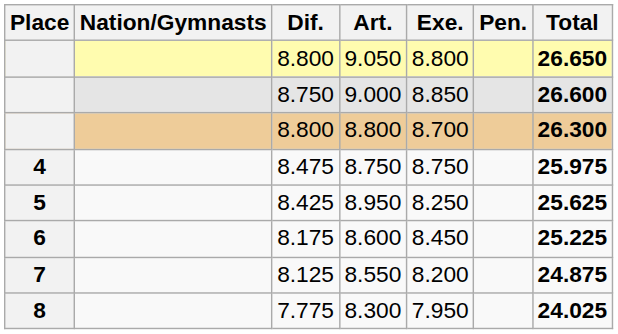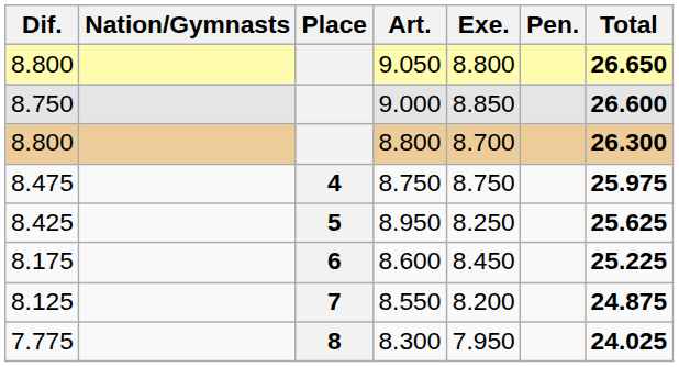 <table class="wikitable sortable" style="text-align:center">
 <tr>
+<th scope=col>Dif.</th>
+<th scope=col>Nation/Gymnasts</th>
 <th scope=col>Place</th>
-<th scope=col>Nation/Gymnasts</th>
-<th scope=col>Dif.</th>
 <th scope=col>Art.</th>
 <th scope=col>Exe.</th>
 <th scope=col>Pen.</th>
 <th scope=col>Total</th>
 </tr>
 <tr bgcolor=fffcaf>
+<td>8.800</td>
+<td align=left></td>
 <th scope=row></th>
-<td align=left></td>
-<td>8.800</td>
 <td>9.050</td>
 <td>8.800</td>
 <td></td>
 <td><strong>26.650</strong></td>
 </tr>
 <tr bgcolor=e5e5e5>
+<td>8.750</td>
+<td align=left></td>
 <th scope=row></th>
-<td align=left></td>
-<td>8.750</td>
 <td>9.000</td>
 <td>8.850</td>
 <td></td>
 <td><strong>26.600</strong></td>
 </tr>
 <tr bgcolor=eecc99>
+<td>8.800</td>
+<td align=left></td>
 <th scope=row></th>
-<td align=left></td>
-<td>8.800</td>
 <td>8.800</td>
 <td>8.700</td>
 <td></td>
 <td><strong>26.300</strong></td>
 </tr>
 <tr>
+<td>8.475</td>
+<td align=left></td>
 <th scope=row><strong>4</strong></th>
-<td align=left></td>
-<td>8.475</td>
 <td>8.750</td>
 <td>8.750</td>
 <td></td>
 <td><strong>25.975</strong></td>
 </tr>
 <tr>
+<td>8.425</td>
+<td align=left></td>
 <th scope=row><strong>5</strong></th>
-<td align=left></td>
-<td>8.425</td>
 <td>8.950</td>
 <td>8.250</td>
 <td></td>
 <td><strong>25.625</strong></td>
 </tr>
 <tr>
+<td>8.175</td>
+<td align=left></td>
 <th scope=row><strong>6</strong></th>
-<td align=left></td>
-<td>8.175</td>
 <td>8.600</td>
 <td>8.450</td>
 <td></td>
 <td><strong>25.225</strong></td>
 </tr>
 <tr>
+<td>8.125</td>
+<td align=left></td>
 <th scope=row><strong>7</strong></th>
-<td align=left></td>
-<td>8.125</td>
 <td>8.550</td>
 <td>8.200</td>
 <td></td>
 <td><strong>24.875</strong></td>
 </tr>
 <tr>
+<td>7.775</td>
+<td align=left></td>
 <th scope=row><strong>8</strong></th>
-<td align=left></td>
-<td>7.775</td>
 <td>8.300</td>
 <td>7.950</td>
 <td></td>
 <td><strong>24.025</strong></td>
 </tr>
 </table>
